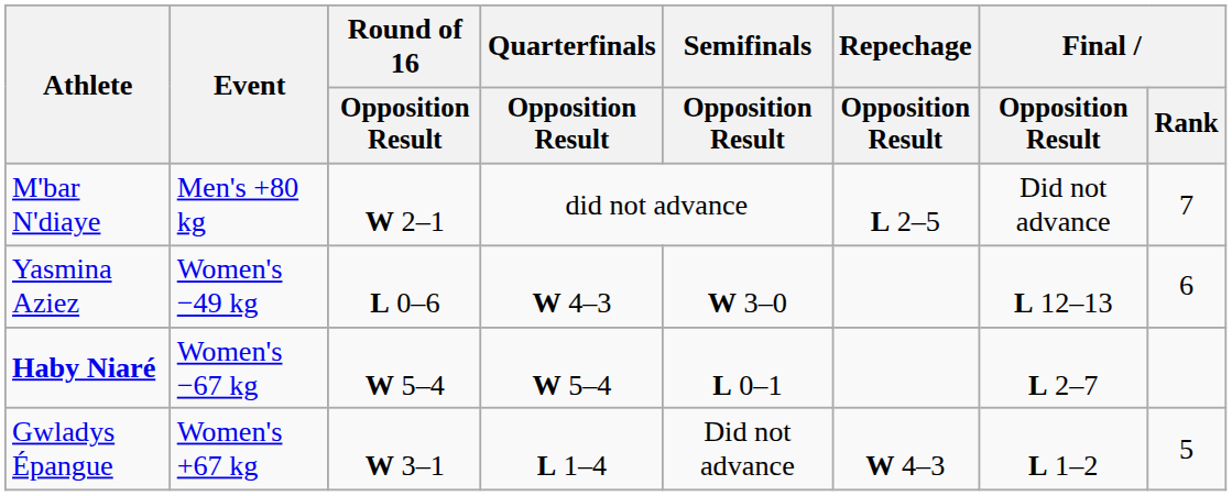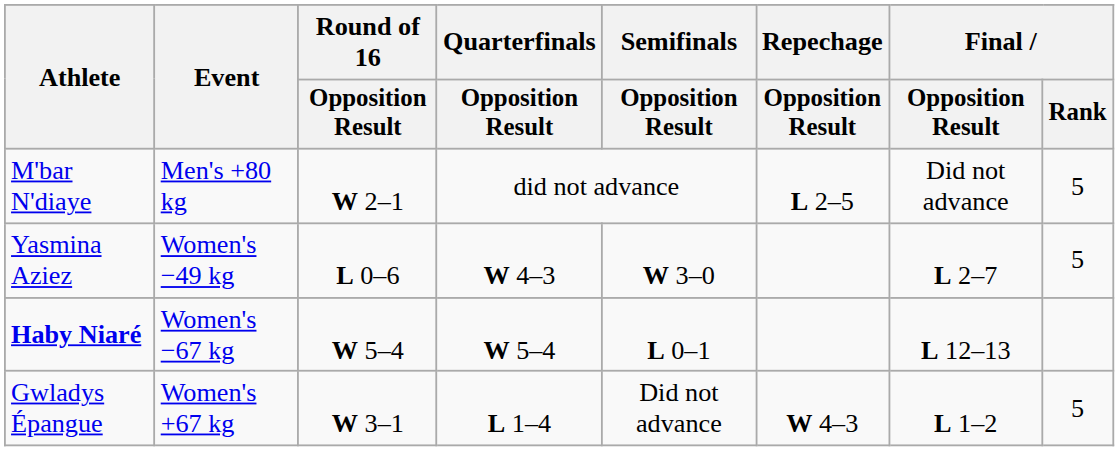 <table class="wikitable" style="font-size:90%;">
 <tr>
 <th rowspan=2>Athlete</th>
 <th rowspan=2>Event</th>
 <th>Round of 16</th>
 <th>Quarterfinals</th>
 <th>Semifinals</th>
 <th>Repechage</th>
 <th colspan=2>Final / </th>
 </tr>
 <tr style="font-size:95%">
 <th>Opposition<br>Result</th>
 <th>Opposition<br>Result</th>
 <th>Opposition<br>Result</th>
 <th>Opposition<br>Result</th>
 <th>Opposition<br>Result</th>
 <th>Rank</th>
 </tr>
 <tr align=center>
 <td align=left><a href='#'>M'bar N'diaye</a></td>
 <td align=left><a href='#'>Men's +80 kg</a></td>
 <td><br><strong>W</strong> 2–1</td>
 <td colspan=2>did not advance</td>
 <td><br><strong>L</strong> 2–5</td>
 <td>Did not advance</td>
-<td>7</td>
+<td>5</td>
 </tr>
 <tr align=center>
 <td align=left><a href='#'>Yasmina Aziez</a></td>
 <td align=left><a href='#'>Women's −49 kg</a></td>
 <td><br><strong>L</strong> 0–6</td>
 <td><br><strong>W</strong> 4–3</td>
 <td><br><strong>W</strong> 3–0 </td>
 <td></td>
-<td><br><strong>L</strong> 12–13</td>
-<td>6</td>
+<td><br><strong>L</strong> 2–7</td>
+<td>5</td>
 </tr>
 <tr align=center>
 <td align=left><strong><a href='#'>Haby Niaré</a></strong></td>
 <td align=left><a href='#'>Women's −67 kg</a></td>
 <td><br><strong>W</strong> 5–4</td>
 <td><br><strong>W</strong> 5–4</td>
 <td><br><strong>L</strong> 0–1 </td>
 <td></td>
-<td><br><strong>L</strong> 2–7</td>
+<td><br><strong>L</strong> 12–13</td>
 <td></td>
 </tr>
 <tr align=center>
 <td align=left><a href='#'>Gwladys Épangue</a></td>
 <td align=left><a href='#'>Women's +67 kg</a></td>
 <td><br><strong>W</strong> 3–1</td>
 <td><br><strong>L</strong> 1–4</td>
 <td>Did not advance</td>
 <td><br><strong>W</strong> 4–3</td>
 <td><br><strong>L</strong> 1–2</td>
 <td>5</td>
 </tr>
 </table>
